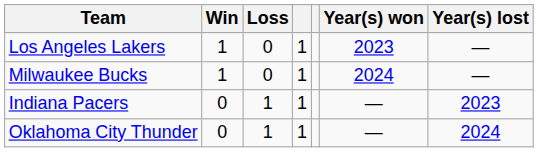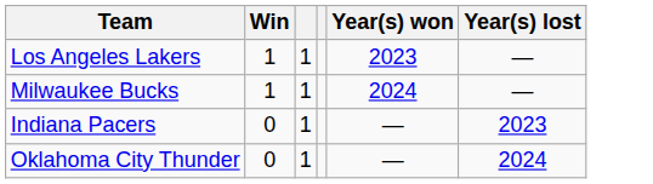 <table class="wikitable sortable" style="text-align:center; font-size:100%">
 <tr>
 <th>Team</th>
 <th>Win</th>
-<th>Loss</th>
 <th data-sort-type="number"></th>
 <th></th>
 <th>Year(s) won</th>
 <th>Year(s) lost</th>
 </tr>
 <tr>
 <td style="text-align:left"><a href='#'>Los Angeles Lakers</a></td>
 <td>1</td>
-<td>0</td>
 <td>1</td>
 <td></td>
 <td><a href='#'>2023</a></td>
 <td>—</td>
 </tr>
 <tr>
 <td style="text-align:left"><a href='#'>Milwaukee Bucks</a></td>
 <td>1</td>
-<td>0</td>
 <td>1</td>
 <td></td>
 <td><a href='#'>2024</a></td>
 <td>—</td>
 </tr>
 <tr>
 <td style="text-align:left"><a href='#'>Indiana Pacers</a></td>
 <td>0</td>
 <td>1</td>
-<td>1</td>
 <td></td>
 <td>—</td>
 <td><a href='#'>2023</a></td>
 </tr>
 <tr>
 <td style="text-align:left"><a href='#'>Oklahoma City Thunder</a></td>
 <td>0</td>
 <td>1</td>
-<td>1</td>
 <td></td>
 <td>—</td>
 <td><a href='#'>2024</a></td>
 </tr>
 </table>
